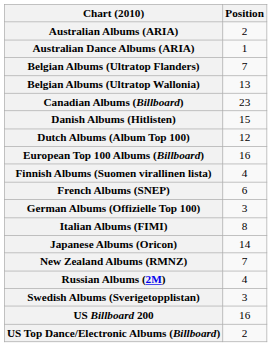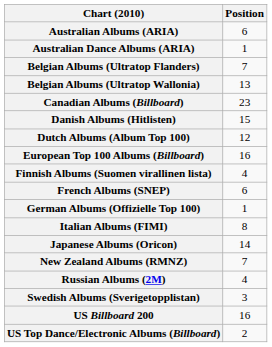 <table class="wikitable sortable plainrowheaders" style="text-align:center">
 <tr>
 <th scope="col">Chart (2010)</th>
 <th scope="col">Position</th>
 </tr>
 <tr>
 <th scope="row">Australian Albums (ARIA)</th>
-<td>2</td>
+<td>6</td>
 </tr>
 <tr>
 <th scope="row">Australian Dance Albums (ARIA)</th>
 <td>1</td>
 </tr>
 <tr>
 <th scope="row">Belgian Albums (Ultratop Flanders)</th>
 <td>7</td>
 </tr>
 <tr>
 <th scope="row">Belgian Albums (Ultratop Wallonia)</th>
 <td>13</td>
 </tr>
 <tr>
 <th scope="row">Canadian Albums (<em>Billboard</em>)</th>
 <td>23</td>
 </tr>
 <tr>
 <th scope="row">Danish Albums (Hitlisten)</th>
 <td>15</td>
 </tr>
 <tr>
 <th scope="row">Dutch Albums (Album Top 100)</th>
 <td>12</td>
 </tr>
 <tr>
 <th scope="row">European Top 100 Albums (<em>Billboard</em>)</th>
 <td>16</td>
 </tr>
 <tr>
 <th scope="row">Finnish Albums (Suomen virallinen lista)</th>
 <td>4</td>
 </tr>
 <tr>
 <th scope="row">French Albums (SNEP)</th>
 <td>6</td>
 </tr>
 <tr>
 <th scope="row">German Albums (Offizielle Top 100)</th>
-<td>3</td>
+<td>1</td>
 </tr>
 <tr>
 <th scope="row">Italian Albums (FIMI)</th>
 <td>8</td>
 </tr>
 <tr>
 <th scope="row">Japanese Albums (Oricon)</th>
 <td>14</td>
 </tr>
 <tr>
 <th scope="row">New Zealand Albums (RMNZ)</th>
 <td>7</td>
 </tr>
 <tr>
 <th scope="row">Russian Albums (<a href='#'>2M</a>)</th>
 <td>4</td>
 </tr>
 <tr>
 <th scope="row">Swedish Albums (Sverigetopplistan)</th>
 <td>3</td>
 </tr>
 <tr>
 <th scope="row">US <em>Billboard</em> 200</th>
 <td>16</td>
 </tr>
 <tr>
 <th scope="row">US Top Dance/Electronic Albums (<em>Billboard</em>)</th>
 <td>2</td>
 </tr>
 </table>
